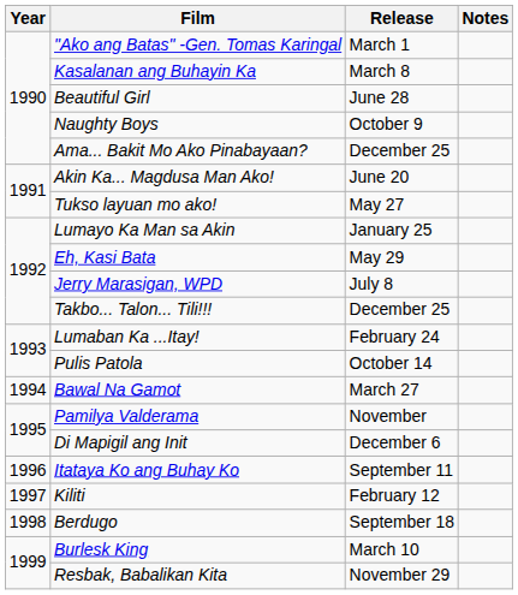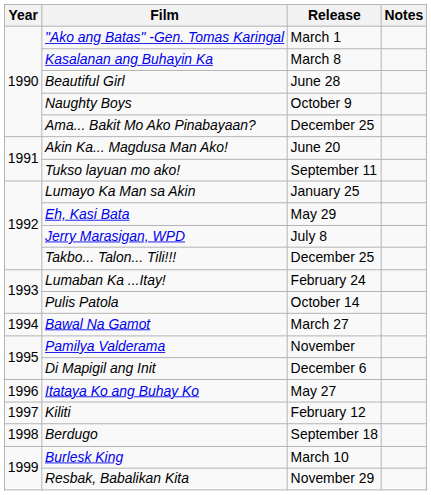 <table class="wikitable sortable">
 <tr>
 <th>Year</th>
 <th>Film</th>
 <th>Release</th>
 <th>Notes</th>
 </tr>
 <tr>
 <td rowspan="5">1990</td>
 <td><em><a href='#'>"Ako ang Batas" -Gen. Tomas Karingal</a></em></td>
 <td>March 1</td>
 <td></td>
 </tr>
 <tr>
 <td><em><a href='#'>Kasalanan ang Buhayin Ka</a></em></td>
 <td>March 8</td>
 <td></td>
 </tr>
 <tr>
 <td><em>Beautiful Girl</em></td>
 <td>June 28</td>
 <td></td>
 </tr>
 <tr>
 <td><em>Naughty Boys</em></td>
 <td>October 9</td>
 <td></td>
 </tr>
 <tr>
 <td><em>Ama... Bakit Mo Ako Pinabayaan?</em></td>
 <td>December 25</td>
 <td></td>
 </tr>
 <tr>
 <td rowspan="2">1991</td>
 <td><em>Akin Ka... Magdusa Man Ako!</em></td>
 <td>June 20</td>
 <td></td>
 </tr>
 <tr>
 <td><em>Tukso layuan mo ako!</em></td>
-<td>May 27</td>
+<td>September 11</td>
 <td></td>
 </tr>
 <tr>
 <td rowspan="4">1992</td>
 <td><em>Lumayo Ka Man sa Akin</em></td>
 <td>January 25</td>
 <td></td>
 </tr>
 <tr>
 <td><em><a href='#'>Eh, Kasi Bata</a></em></td>
 <td>May 29</td>
 <td></td>
 </tr>
 <tr>
 <td><em><a href='#'>Jerry Marasigan, WPD</a></em></td>
 <td>July 8</td>
 <td></td>
 </tr>
 <tr>
 <td><em>Takbo... Talon... Tili!!!</em></td>
 <td>December 25</td>
 <td></td>
 </tr>
 <tr>
 <td rowspan="2">1993</td>
 <td><em>Lumaban Ka ...Itay!</em></td>
 <td>February 24</td>
 <td></td>
 </tr>
 <tr>
 <td><em>Pulis Patola</em></td>
 <td>October 14</td>
 <td></td>
 </tr>
 <tr>
 <td>1994</td>
 <td><em><a href='#'>Bawal Na Gamot</a></em></td>
 <td>March 27</td>
 <td></td>
 </tr>
 <tr>
 <td rowspan="2">1995</td>
 <td><em><a href='#'>Pamilya Valderama</a></em></td>
 <td>November</td>
 <td></td>
 </tr>
 <tr>
 <td><em>Di Mapigil ang Init</em></td>
 <td>December 6</td>
 <td></td>
 </tr>
 <tr>
 <td>1996</td>
 <td><em><a href='#'>Itataya Ko ang Buhay Ko</a></em></td>
-<td>September 11</td>
+<td>May 27</td>
 <td></td>
 </tr>
 <tr>
 <td>1997</td>
 <td><em>Kiliti</em></td>
 <td>February 12</td>
 <td></td>
 </tr>
 <tr>
 <td>1998</td>
 <td><em>Berdugo</em></td>
 <td>September 18</td>
 <td></td>
 </tr>
 <tr>
 <td rowspan="2">1999</td>
 <td><em><a href='#'>Burlesk King</a></em></td>
 <td>March 10</td>
 <td></td>
 </tr>
 <tr>
 <td><em>Resbak, Babalikan Kita</em></td>
 <td>November 29</td>
 <td></td>
 </tr>
 </table>
